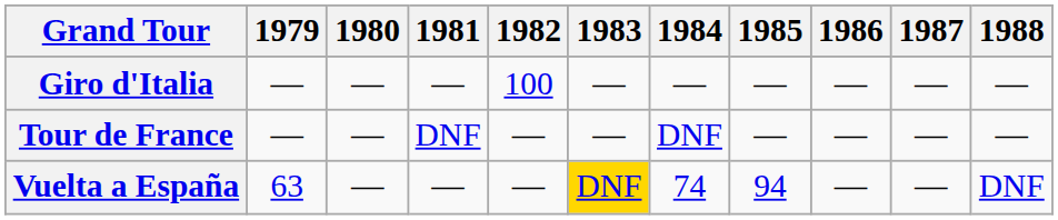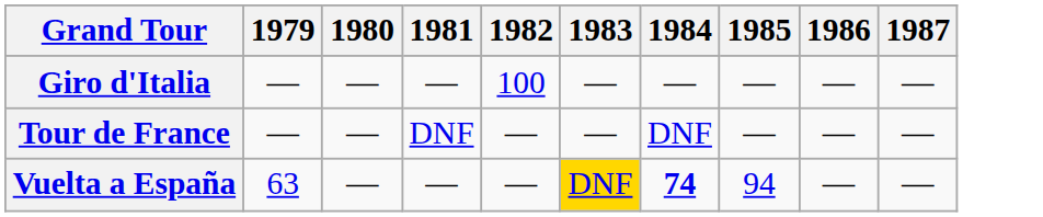 <table class="wikitable plainrowheaders">
 <tr>
 <th scope="col"><a href='#'>Grand Tour</a></th>
 <th scope="col">1979</th>
 <th scope="col">1980</th>
 <th scope="col">1981</th>
 <th scope="col">1982</th>
 <th scope="col">1983</th>
 <th scope="col">1984</th>
 <th scope="col">1985</th>
 <th scope="col">1986</th>
 <th scope="col">1987</th>
-<th scope="col">1988</th>
 </tr>
 <tr style="text-align:center;">
 <th scope="row"> <a href='#'>Giro d'Italia</a></th>
 <td>—</td>
 <td>—</td>
 <td>—</td>
 <td><a href='#'>100</a></td>
-<td>—</td>
 <td>—</td>
 <td>—</td>
 <td>—</td>
 <td>—</td>
 <td>—</td>
 </tr>
 <tr style="text-align:center;">
 <th scope="row"> <a href='#'>Tour de France</a></th>
 <td>—</td>
 <td>—</td>
 <td><a href='#'>DNF</a></td>
 <td>—</td>
 <td>—</td>
 <td><a href='#'>DNF</a></td>
 <td>—</td>
 <td>—</td>
 <td>—</td>
-<td>—</td>
 </tr>
 <tr style="text-align:center;">
 <th scope="row"> <a href='#'>Vuelta a España</a></th>
 <td><a href='#'>63</a></td>
 <td>—</td>
 <td>—</td>
 <td>—</td>
 <td style="background: gold;"><a href='#'>DNF</a></td>
-<td><a href='#'>74</a></td>
+<td><strong><a href='#'>74</a></strong></td>
 <td><a href='#'>94</a></td>
 <td>—</td>
 <td>—</td>
-<td><a href='#'>DNF</a></td>
 </tr>
 </table>
